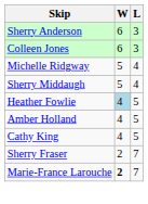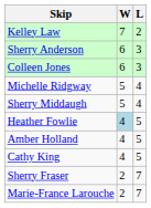 <table class="wikitable">
 <tr>
 <th>Skip</th>
 <th>W</th>
 <th>L</th>
+</tr>
+<tr bgcolor="#ccffcc">
+<td> <a href='#'>Kelley Law</a></td>
+<td>7</td>
+<td>2</td>
 </tr>
 <tr bgcolor="#ccffcc">
 <td> <a href='#'>Sherry Anderson</a></td>
 <td>6</td>
 <td>3</td>
 </tr>
 <tr bgcolor="#ccffcc">
 <td> <a href='#'>Colleen Jones</a></td>
 <td>6</td>
 <td>3</td>
 </tr>
 <tr>
 <td> <a href='#'>Michelle Ridgway</a></td>
 <td>5</td>
 <td>4</td>
 </tr>
 <tr>
 <td> <a href='#'>Sherry Middaugh</a></td>
 <td>5</td>
 <td>4</td>
 </tr>
 <tr>
 <td> <a href='#'>Heather Fowlie</a></td>
 <td style="background: lightblue;">4</td>
 <td>5</td>
 </tr>
 <tr>
 <td> <a href='#'>Amber Holland</a></td>
 <td>4</td>
 <td>5</td>
 </tr>
 <tr>
 <td> <a href='#'>Cathy King</a></td>
 <td>4</td>
 <td>5</td>
 </tr>
 <tr>
 <td> <a href='#'>Sherry Fraser</a></td>
 <td>2</td>
 <td>7</td>
 </tr>
 <tr>
 <td> <a href='#'>Marie-France Larouche</a></td>
-<td><strong>2</strong></td>
+<td>2</td>
 <td>7</td>
 </tr>
 </table>
